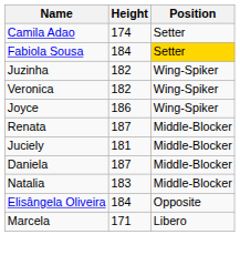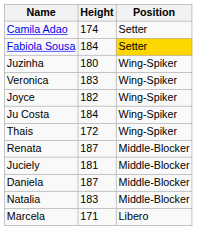 <table class="sortable wikitable">
 <tr>
 <th>Name</th>
 <th>Height</th>
 <th>Position</th>
 </tr>
 <tr>
 <td><a href='#'>Camila Adao</a></td>
 <td>174</td>
 <td>Setter</td>
 </tr>
 <tr>
 <td><a href='#'>Fabiola Sousa</a></td>
 <td>184</td>
 <td style="background: gold;">Setter</td>
 </tr>
 <tr>
 <td>Juzinha</td>
+<td>180</td>
+<td>Wing-Spiker</td>
+</tr>
+<tr>
+<td>Veronica</td>
+<td>183</td>
+<td>Wing-Spiker</td>
+</tr>
+<tr>
+<td>Joyce</td>
 <td>182</td>
 <td>Wing-Spiker</td>
 </tr>
 <tr>
-<td>Veronica</td>
-<td>182</td>
+<td>Ju Costa</td>
+<td>184</td>
 <td>Wing-Spiker</td>
 </tr>
 <tr>
-<td>Joyce</td>
-<td>186</td>
+<td>Thais</td>
+<td>172</td>
 <td>Wing-Spiker</td>
 </tr>
 <tr>
 <td>Renata</td>
 <td>187</td>
 <td>Middle-Blocker</td>
 </tr>
 <tr>
 <td>Juciely</td>
 <td>181</td>
 <td>Middle-Blocker</td>
 </tr>
 <tr>
 <td>Daniela</td>
 <td>187</td>
 <td>Middle-Blocker</td>
 </tr>
 <tr>
 <td>Natalia</td>
 <td>183</td>
 <td>Middle-Blocker</td>
 </tr>
 <tr>
-<td><a href='#'>Elisângela Oliveira</a></td>
-<td>184</td>
-<td>Opposite</td>
-</tr>
-<tr>
 <td>Marcela</td>
 <td>171</td>
 <td>Libero</td>
 </tr>
 </table>
